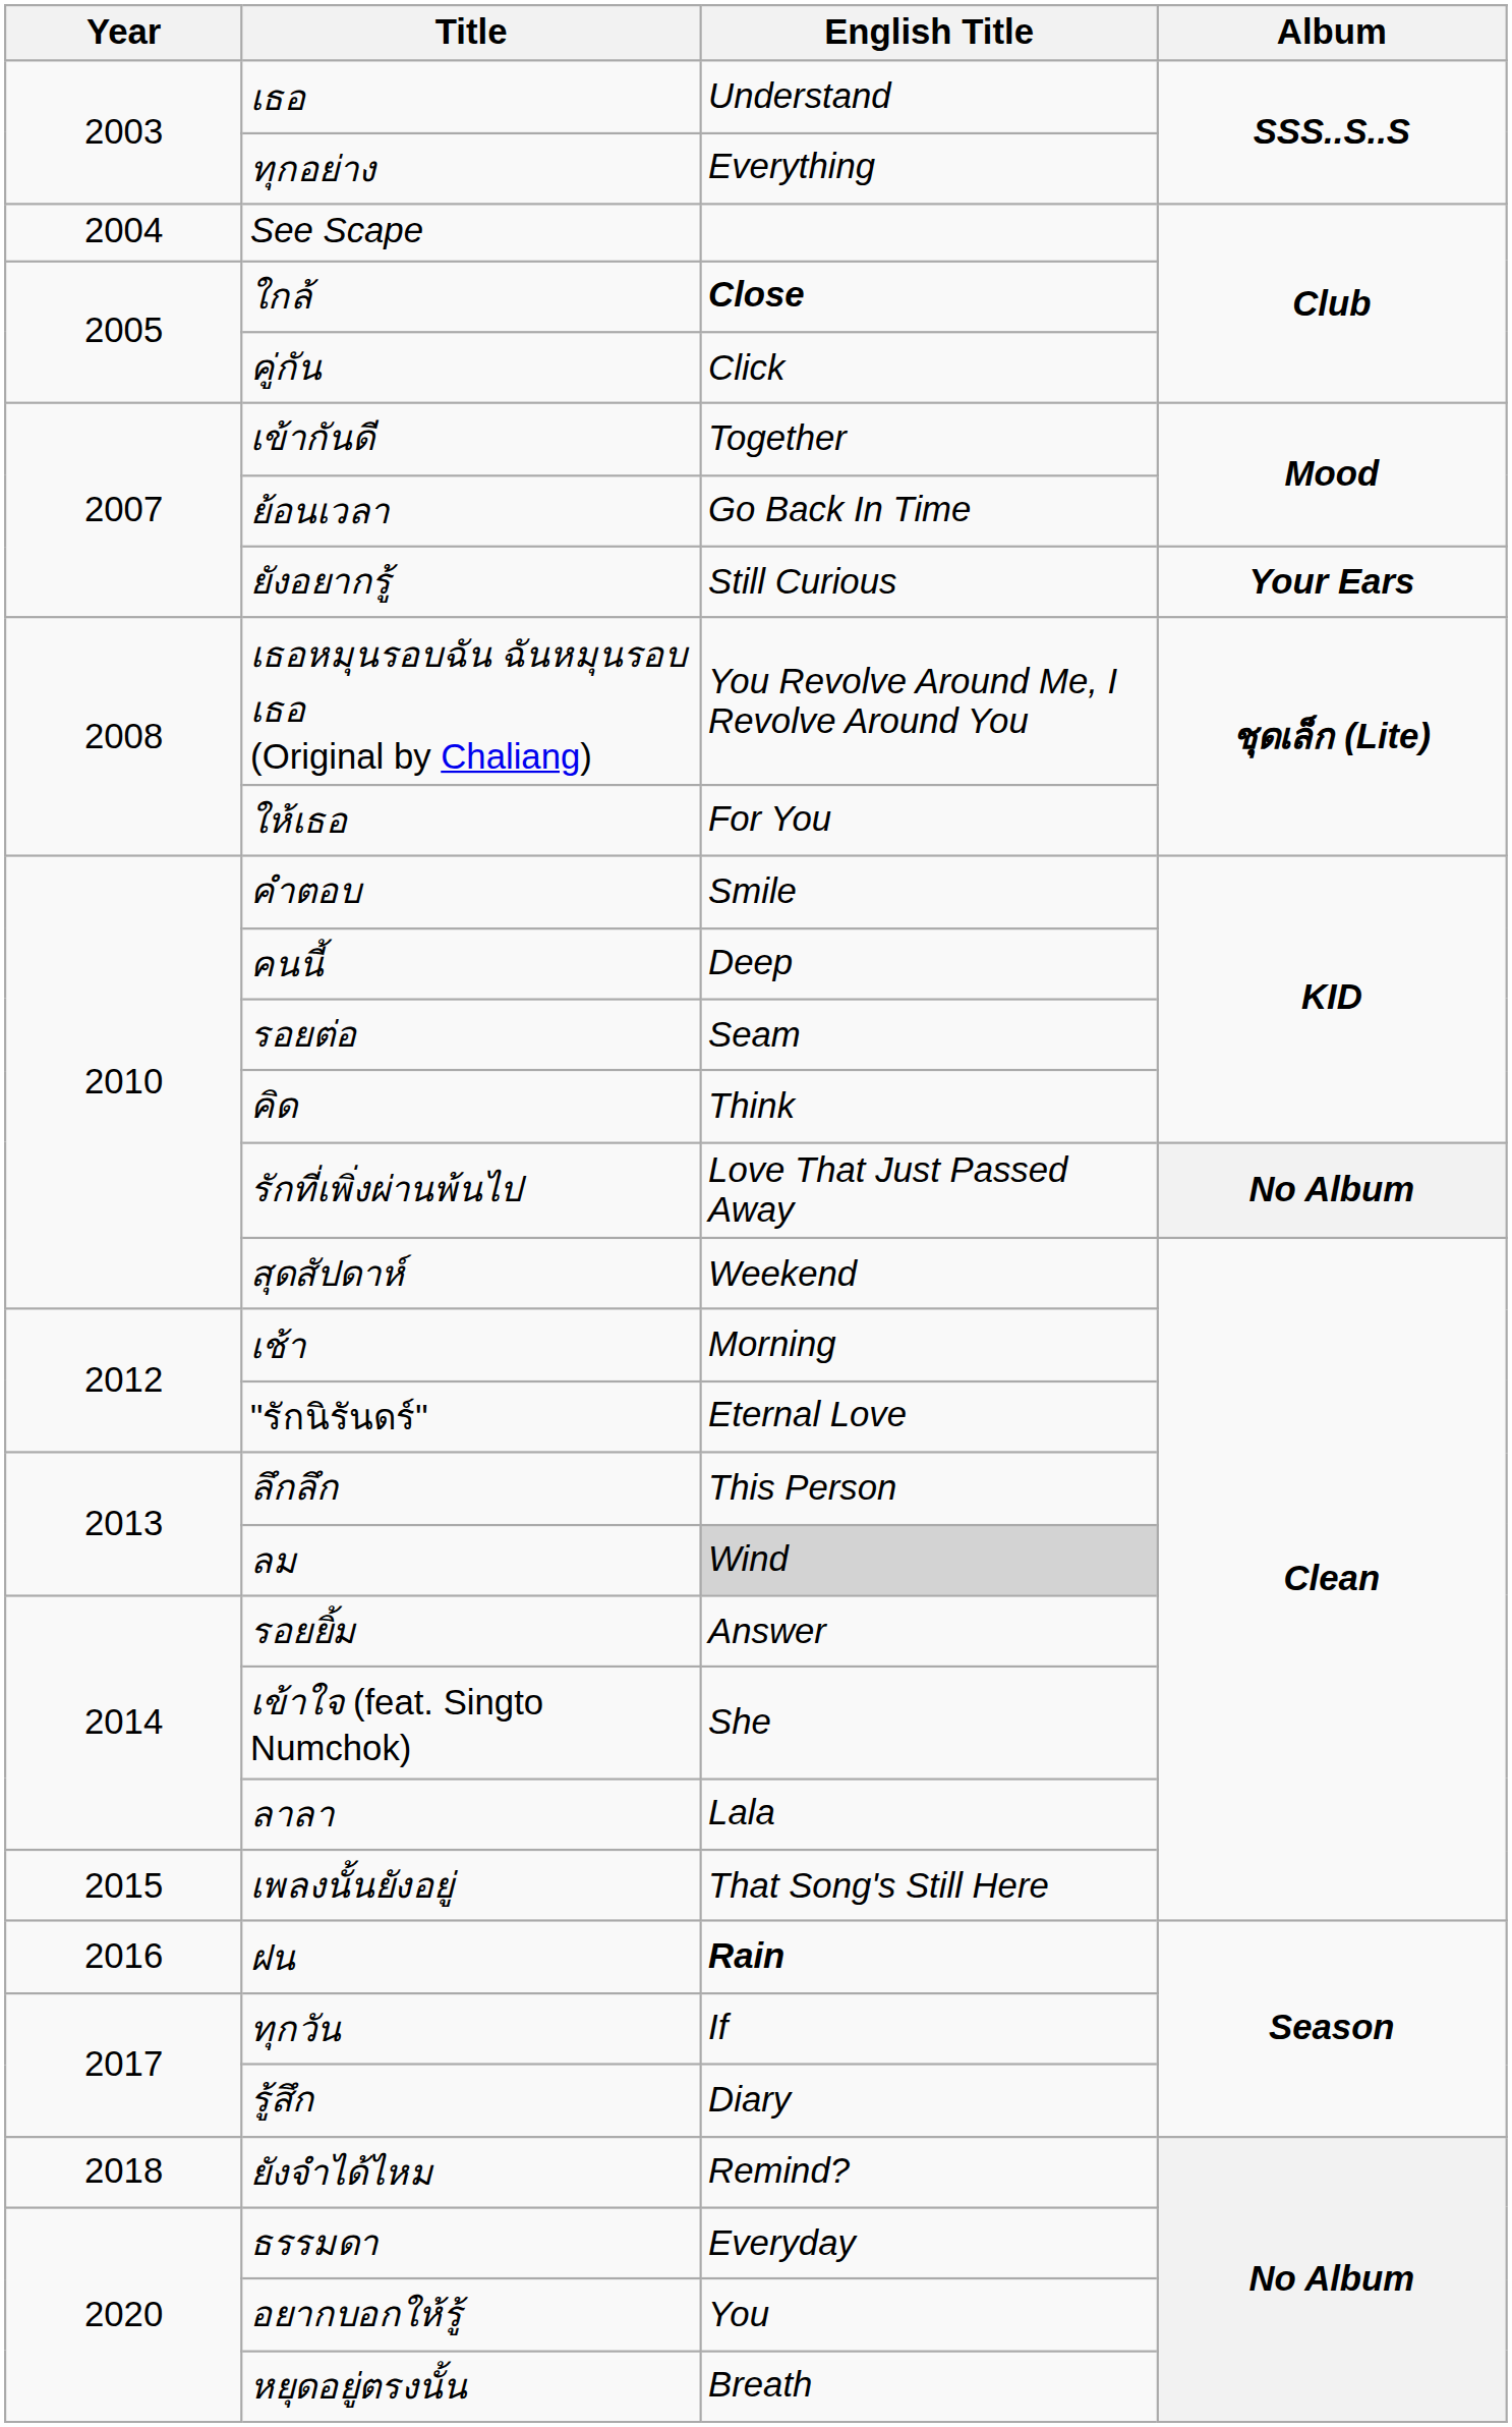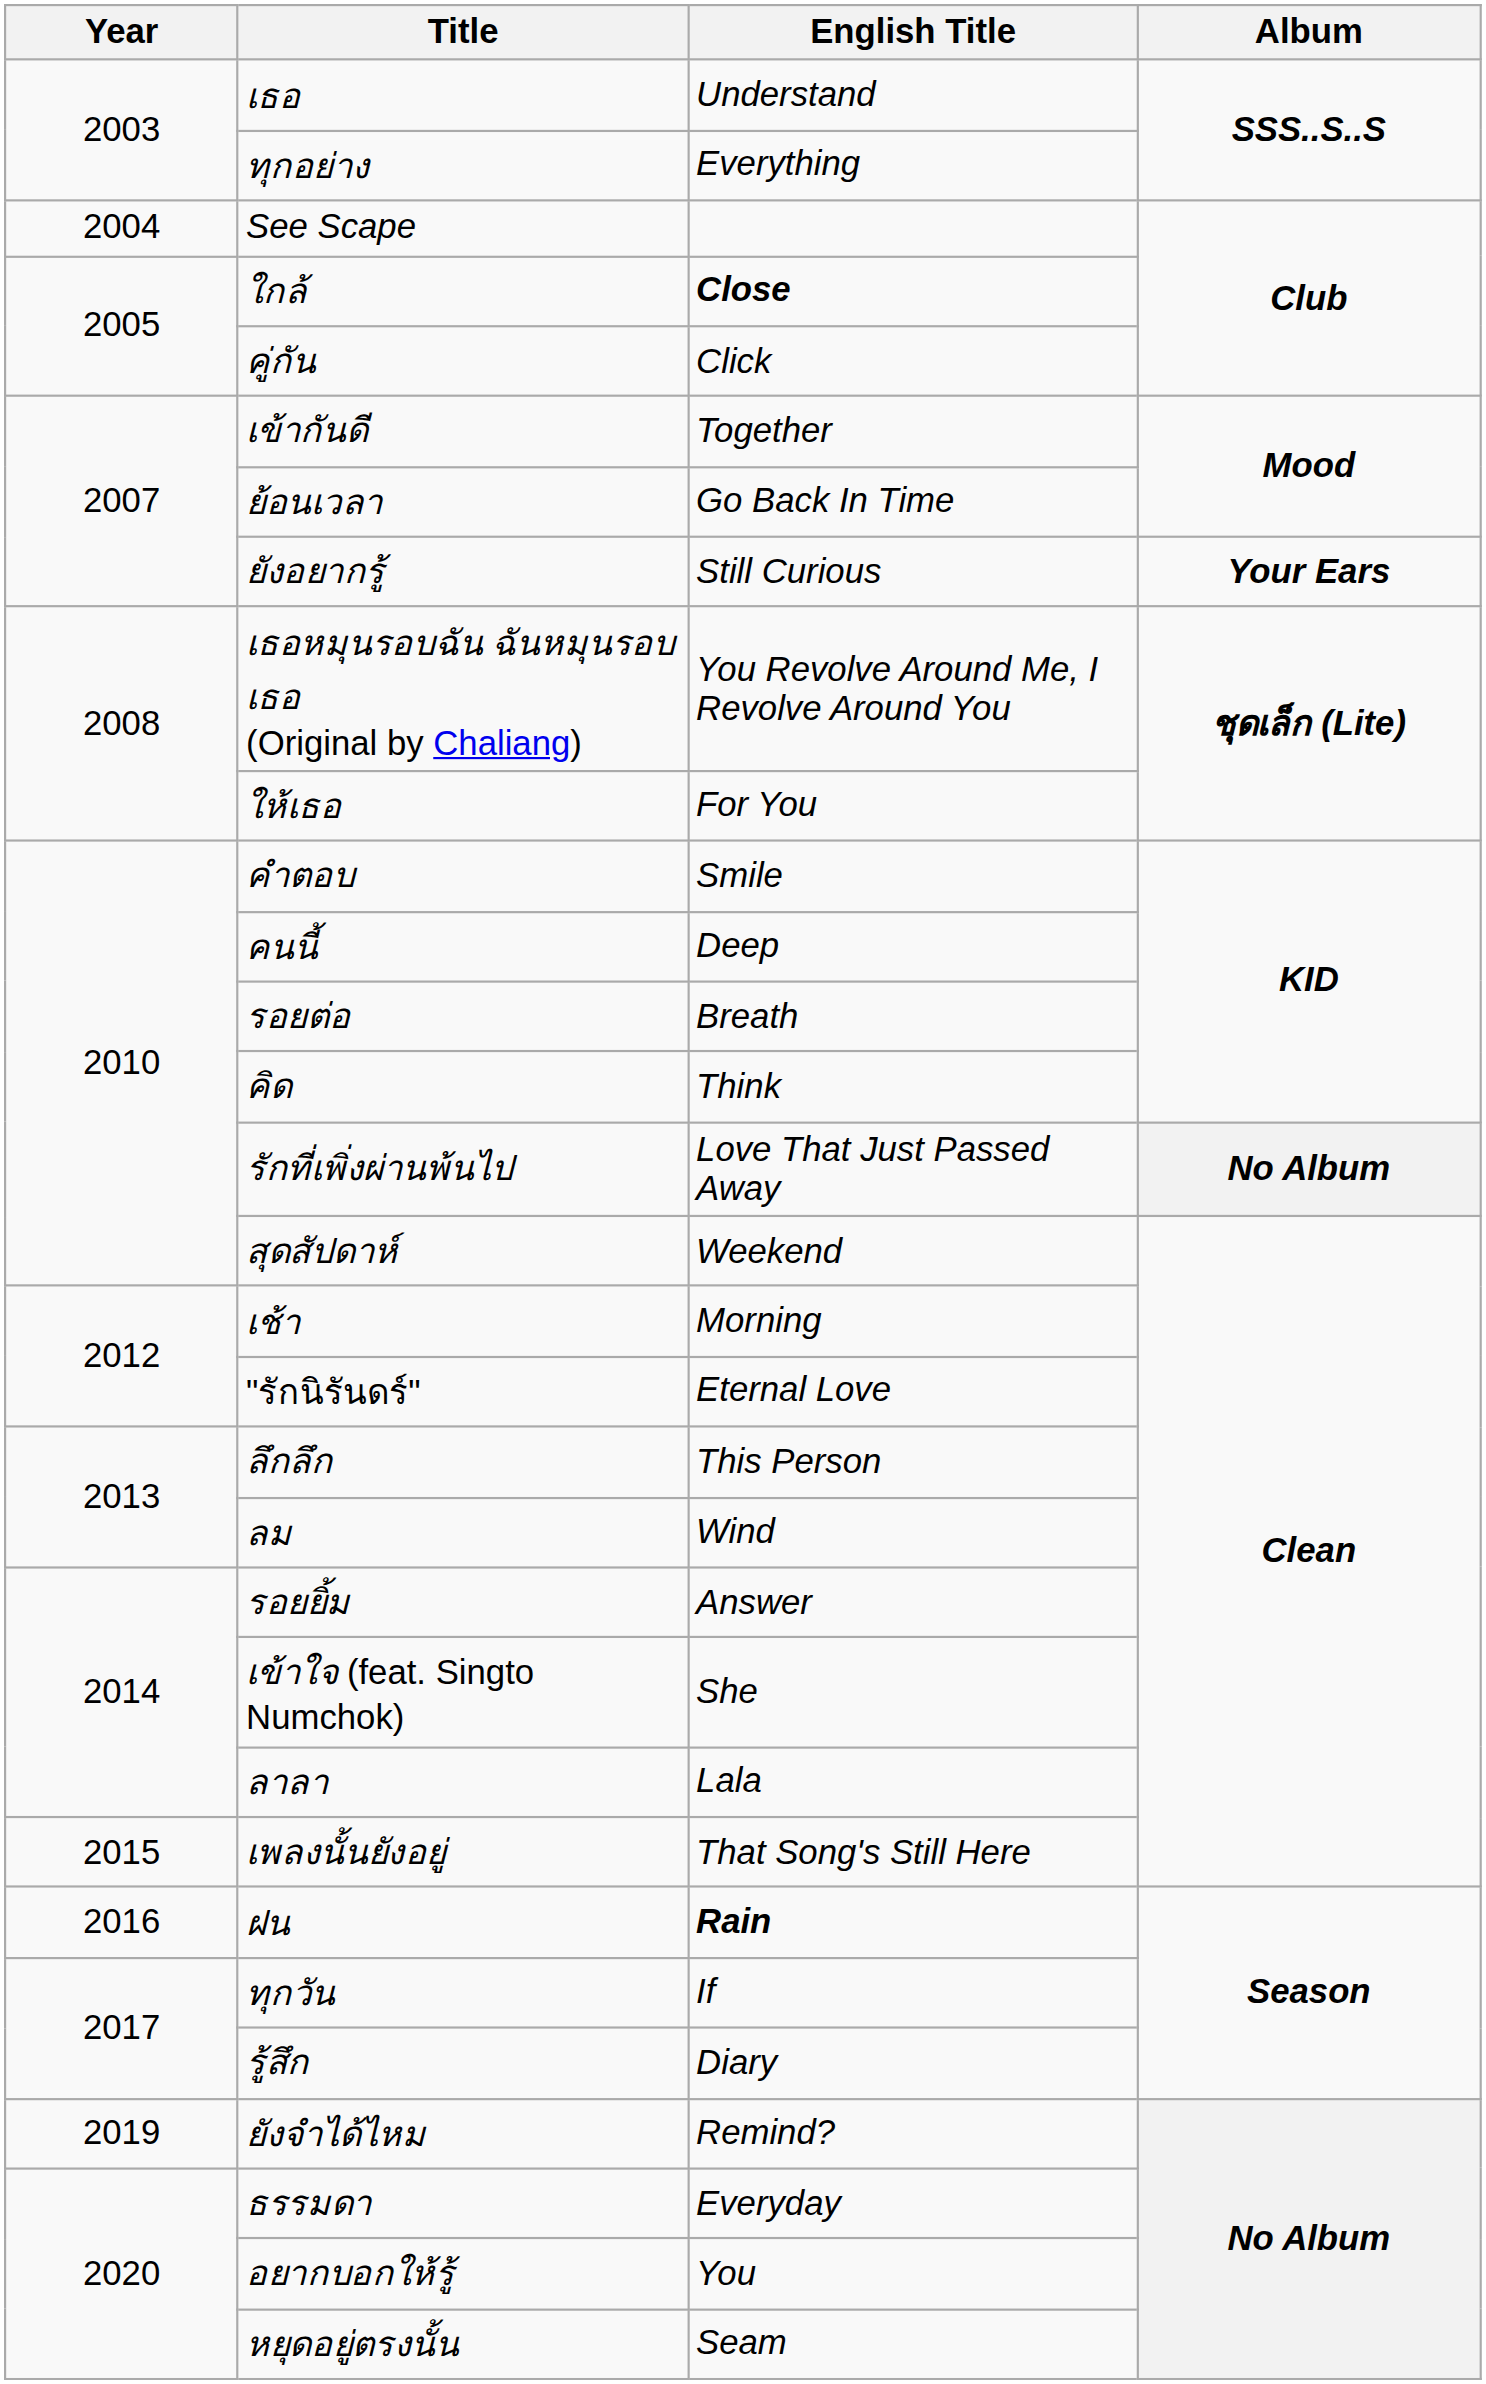 <table class="wikitable">
 <tr>
 <th align="center" width="100px">Year</th>
 <th align="center" width="200">Title</th>
 <th align="center" width="200">English Title</th>
 <th align="center" width="150">Album</th>
 </tr>
 <tr>
 <td align="center" rowspan="2">2003</td>
 <td align="left"><em>เธอ</em></td>
 <td align="left"><em>Understand</em></td>
 <td align="center" rowspan="2"><strong><em>SSS..S..S</em></strong></td>
 </tr>
 <tr>
 <td align="left"><em>ทุกอย่าง</em></td>
 <td align="left"><em>Everything</em></td>
 </tr>
 <tr>
 <td align="center">2004</td>
 <td align="left"><em>See Scape</em></td>
 <td align="left"></td>
 <td align="center" rowspan="3"><strong><em>Club</em></strong></td>
 </tr>
 <tr>
 <td align="center" rowspan="2">2005</td>
 <td align="left"><em>ใกล้</em></td>
 <td align="left"><strong><em>Close</em></strong></td>
 </tr>
 <tr>
 <td align="left"><em>คู่กัน</em></td>
 <td align="left"><em>Click</em></td>
 </tr>
 <tr>
 <td align="center" rowspan="3">2007</td>
 <td align="left"><em>เข้ากันดี</em></td>
 <td align="left"><em>Together</em></td>
 <td align="center" rowspan="2"><strong><em>Mood</em></strong></td>
 </tr>
 <tr>
 <td align="left"><em>ย้อนเวลา</em></td>
 <td align="left"><em>Go Back In Time</em></td>
 </tr>
 <tr>
 <td align="left"><em>ยังอยากรู้</em></td>
 <td align="left"><em>Still Curious</em></td>
 <td align="center"><strong><em>Your Ears</em></strong></td>
 </tr>
 <tr>
 <td align="center" rowspan="2">2008</td>
 <td align="left"><em>เธอหมุนรอบฉัน ฉันหมุนรอบเธอ</em><br>(Original by <a href='#'>Chaliang</a>)</td>
 <td align="left"><em>You Revolve Around Me, I Revolve Around You</em></td>
 <td align="center" rowspan="2"><strong><em>ชุดเล็ก (Lite)</em></strong></td>
 </tr>
 <tr>
 <td align="left"><em>ให้เธอ</em></td>
 <td align="left"><em>For You</em></td>
 </tr>
 <tr>
 <td align="center" rowspan="6">2010</td>
 <td align="left"><em>คำตอบ</em></td>
 <td align="left"><em>Smile</em></td>
 <td align="center" rowspan="4"><strong><em>KID</em></strong></td>
 </tr>
 <tr>
 <td align="left"><em>คนนี้</em></td>
 <td align="left"><em>Deep</em></td>
 </tr>
 <tr>
 <td align="left"><em>รอยต่อ</em></td>
-<td align="left"><em>Seam</em></td>
+<td><em>Breath</em></td>
 </tr>
 <tr>
 <td align="left"><em>คิด</em></td>
 <td align="left"><em>Think</em></td>
 </tr>
 <tr>
 <td align="left"><em>รักที่เพิ่งผ่านพ้นไป</em></td>
 <td align="left"><em>Love That Just Passed Away</em></td>
 <th align="center"><em>No Album</em></th>
 </tr>
 <tr>
 <td align="left"><em>สุดสัปดาห์</em></td>
 <td align="left"><em>Weekend</em></td>
 <td align="center" rowspan="9"><strong><em>Clean</em></strong></td>
 </tr>
 <tr>
 <td align="center" rowspan="2">2012</td>
 <td align="left"><em>เช้า</em></td>
 <td align="left"><em>Morning</em></td>
 </tr>
 <tr>
 <td align="left">"รักนิรันดร์"</td>
 <td align="left"><em>Eternal Love</em></td>
 </tr>
 <tr>
 <td align="center" rowspan="2">2013</td>
 <td align="left"><em>ลึกลึก</em></td>
 <td align="left"><em>This Person</em></td>
 </tr>
 <tr>
 <td align="left"><em>ลม</em></td>
-<td align="left" style="background: lightgrey;"><em>Wind</em></td>
+<td align="left"><em>Wind</em></td>
 </tr>
 <tr>
 <td align="center" rowspan="3">2014</td>
 <td align="left"><em>รอยยิ้ม</em></td>
 <td align="left"><em>Answer</em></td>
 </tr>
 <tr>
 <td align="left"><em>เข้าใจ</em> (feat. Singto Numchok)</td>
 <td align="left"><em>She</em></td>
 </tr>
 <tr>
 <td align="left"><em>ลาลา</em></td>
 <td align="left"><em>Lala</em></td>
 </tr>
 <tr>
 <td align="center">2015</td>
 <td align="left"><em>เพลงนั้นยังอยู่</em></td>
 <td align="left"><em>That Song's Still Here</em></td>
 </tr>
 <tr>
 <td align="center">2016</td>
 <td align="left"><em>ฝน</em></td>
 <td align="left"><strong><em>Rain</em></strong></td>
 <td align="center" rowspan="3"><strong><em>Season</em></strong></td>
 </tr>
 <tr>
 <td align="center" rowspan="2">2017</td>
 <td align="left"><em>ทุกวัน</em></td>
 <td align="left"><em>If</em></td>
 </tr>
 <tr>
 <td align="left"><em>รู้สึก</em></td>
 <td align="left"><em>Diary</em></td>
 </tr>
 <tr>
-<td align="center">2018</td>
+<td align="center">2019</td>
 <td align="left"><em>ยังจำได้ไหม</em></td>
 <td align="left"><em>Remind?</em></td>
 <th rowspan="4" align="center"><em>No Album</em></th>
 </tr>
 <tr>
 <td rowspan="3" align="center">2020</td>
 <td align="left"><em>ธรรมดา</em></td>
 <td align="left"><em>Everyday</em></td>
 </tr>
 <tr>
 <td><em>อยากบอกให้รู้</em></td>
 <td><em>You</em></td>
 </tr>
 <tr>
 <td><em>หยุดอยู่ตรงนั้น</em></td>
-<td><em>Breath</em></td>
+<td align="left"><em>Seam</em></td>
 </tr>
 </table>
